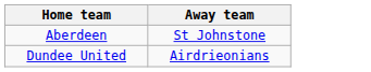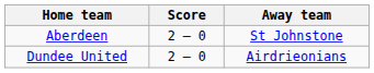 <table class="wikitable" style="text-align: center">
 <tr>
 <th width=140>Home team</th>
+<th width=70>Score</th>
 <th width=140>Away team</th>
 </tr>
 <tr>
 <td><a href='#'>Aberdeen</a></td>
+<td>2 – 0</td>
 <td><a href='#'>St Johnstone</a></td>
 </tr>
 <tr>
 <td><a href='#'>Dundee United</a></td>
+<td>2 – 0</td>
 <td><a href='#'>Airdrieonians</a></td>
 </tr>
 </table>
